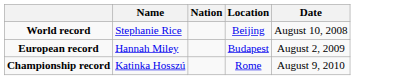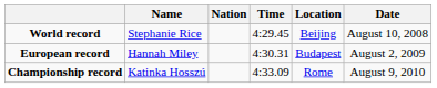 <table class=wikitable style=text-align:center>
 <tr>
 <th></th>
 <th>Name</th>
 <th>Nation</th>
+<th>Time</th>
 <th>Location</th>
 <th>Date</th>
 </tr>
 <tr>
 <td><strong>World record</strong></td>
 <td align=left><a href='#'>Stephanie Rice</a></td>
 <td align=left></td>
+<td align=left>4:29.45</td>
 <td><a href='#'>Beijing</a></td>
 <td>August 10, 2008</td>
 </tr>
 <tr>
 <td><strong>European record</strong></td>
 <td align=left><a href='#'>Hannah Miley</a></td>
 <td align=left></td>
+<td align=left>4:30.31</td>
 <td><a href='#'>Budapest</a></td>
 <td>August 2, 2009</td>
 </tr>
 <tr>
 <td><strong>Championship record</strong></td>
 <td align=left><a href='#'>Katinka Hosszú</a></td>
 <td align=left></td>
+<td align=left>4:33.09</td>
 <td><a href='#'>Rome</a></td>
 <td>August 9, 2010</td>
 </tr>
 </table>
